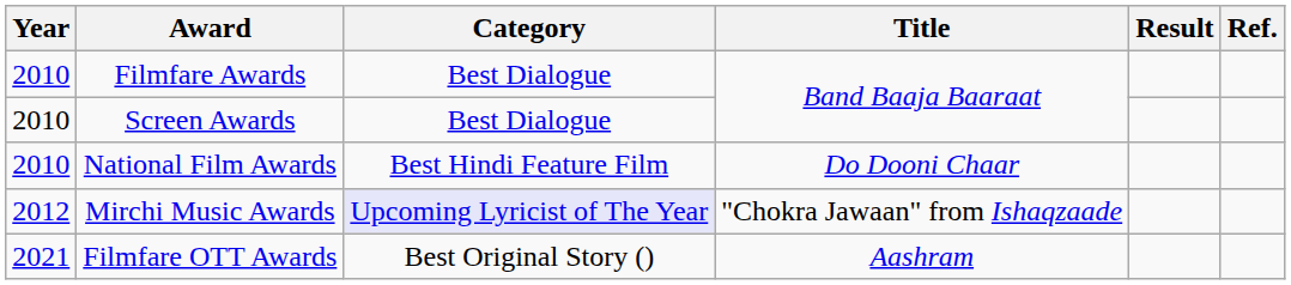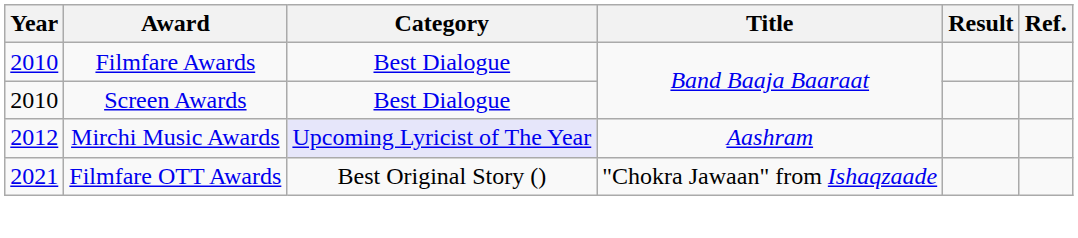 <table class="wikitable" style="text-align:center;">
 <tr>
 <th>Year</th>
 <th>Award</th>
 <th>Category</th>
 <th>Title</th>
 <th>Result</th>
 <th>Ref.</th>
 </tr>
 <tr>
 <td><a href='#'>2010</a></td>
 <td><a href='#'>Filmfare Awards</a></td>
 <td><a href='#'>Best Dialogue</a></td>
 <td rowspan="2"><em><a href='#'>Band Baaja Baaraat</a></em></td>
 <td></td>
 <td></td>
 </tr>
 <tr>
 <td>2010</td>
 <td><a href='#'>Screen Awards</a></td>
 <td><a href='#'>Best Dialogue</a></td>
 <td></td>
 <td></td>
 </tr>
 <tr>
-<td><a href='#'>2010</a></td>
-<td><a href='#'>National Film Awards</a></td>
-<td><a href='#'>Best Hindi Feature Film</a></td>
-<td><em><a href='#'>Do Dooni Chaar</a></em></td>
-<td></td>
-<td></td>
-</tr>
-<tr>
 <td><a href='#'>2012</a></td>
 <td><a href='#'>Mirchi Music Awards</a></td>
 <td style="background: lavender;"><a href='#'>Upcoming Lyricist of The Year</a></td>
-<td>"Chokra Jawaan" from <em><a href='#'>Ishaqzaade</a></em></td>
+<td><em><a href='#'>Aashram</a></em></td>
 <td></td>
 <td></td>
 </tr>
 <tr>
 <td><a href='#'>2021</a></td>
 <td><a href='#'>Filmfare OTT Awards</a></td>
 <td>Best Original Story ()</td>
-<td><em><a href='#'>Aashram</a></em></td>
+<td>"Chokra Jawaan" from <em><a href='#'>Ishaqzaade</a></em></td>
 <td></td>
 <td></td>
 </tr>
 </table>
